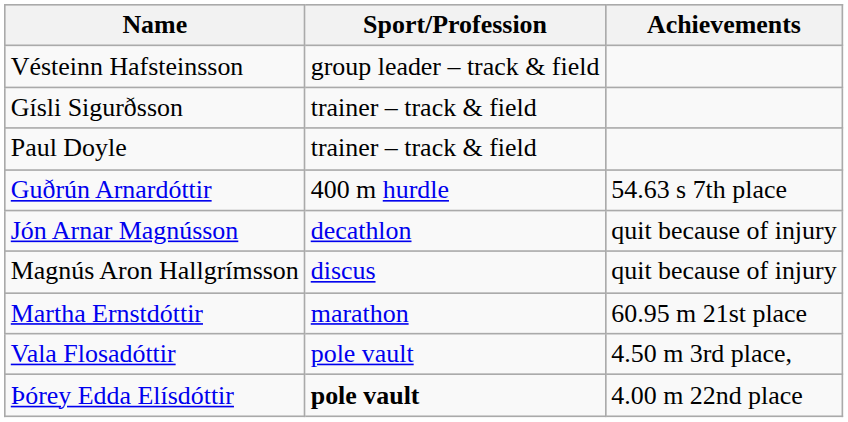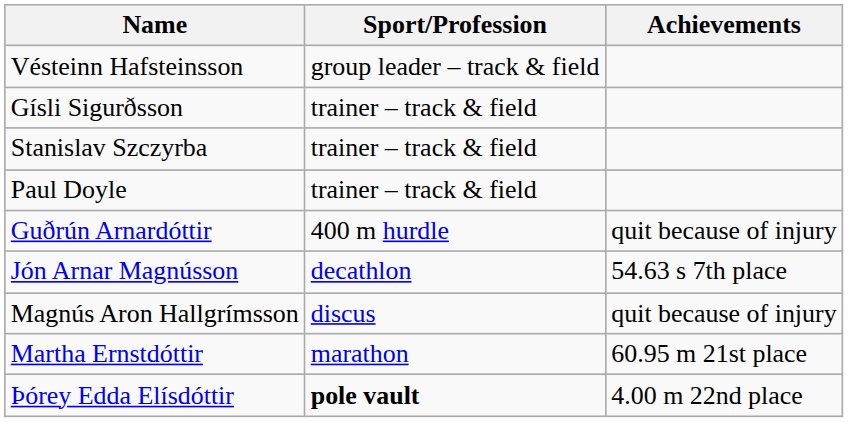 <table class="wikitable">
 <tr>
 <th>Name</th>
 <th>Sport/Profession</th>
 <th>Achievements</th>
 </tr>
 <tr>
 <td>Vésteinn Hafsteinsson</td>
 <td>group leader – track & field</td>
 <td> </td>
 </tr>
 <tr>
 <td>Gísli Sigurðsson</td>
 <td>trainer – track & field</td>
 <td> </td>
 </tr>
 <tr>
+<td>Stanislav Szczyrba</td>
+<td>trainer – track & field</td>
+<td> </td>
+</tr>
+<tr>
 <td>Paul Doyle</td>
 <td>trainer – track & field</td>
 <td> </td>
 </tr>
 <tr>
 <td><a href='#'>Guðrún Arnardóttir</a></td>
 <td>400 m <a href='#'>hurdle</a></td>
-<td>54.63 s 7th place</td>
+<td>quit because of injury</td>
 </tr>
 <tr>
 <td><a href='#'>Jón Arnar Magnússon</a></td>
 <td><a href='#'>decathlon</a></td>
-<td>quit because of injury</td>
+<td>54.63 s 7th place</td>
 </tr>
 <tr>
 <td>Magnús Aron Hallgrímsson</td>
 <td><a href='#'>discus</a></td>
 <td>quit because of injury</td>
 </tr>
 <tr>
 <td><a href='#'>Martha Ernstdóttir</a></td>
 <td><a href='#'>marathon</a></td>
 <td>60.95 m 21st place</td>
 </tr>
 <tr>
-<td><a href='#'>Vala Flosadóttir</a></td>
-<td><a href='#'>pole vault</a></td>
-<td>4.50 m 3rd place, </td>
-</tr>
-<tr>
 <td><a href='#'>Þórey Edda Elísdóttir</a></td>
 <td><strong>pole vault</strong></td>
 <td>4.00 m 22nd place</td>
 </tr>
 </table>
